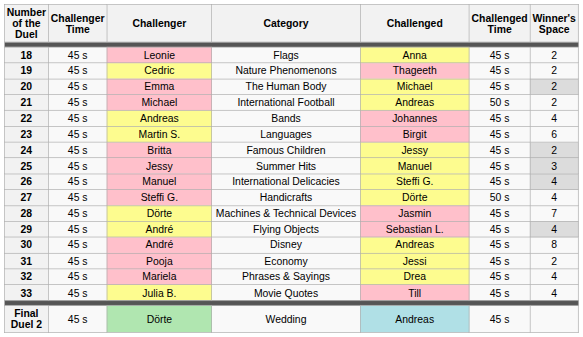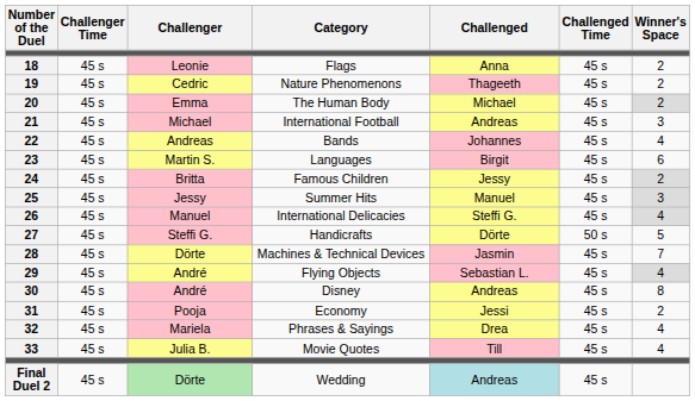 <table class="wikitable" style="text-align:center; line-height:17px; width:100%">
 <tr>
 <th rowspan="1" scope="col" style="width:02%">Number of the Duel</th>
 <th rowspan="1" scope="col" style="width:10%">Challenger Time</th>
 <th rowspan="1" scope="col" style="width:25%">Challenger</th>
 <th rowspan="1" scope="col" style="width:37%">Category</th>
 <th rowspan="1" scope="col" style="width:31%">Challenged</th>
 <th rowspan="1" scope="col" style="width:10%">Challenged Time</th>
 <th rowspan="1" scope="col" style="width:25%">Winner's Space</th>
 </tr>
 <tr>
 <td colspan="7" style="background:#555"></td>
 </tr>
 <tr>
 <th>18</th>
 <td>45 s</td>
 <td style="background:pink;">Leonie</td>
 <td>Flags</td>
 <td style="background:#fdfc8f;">Anna</td>
 <td>45 s</td>
 <td>2</td>
 </tr>
 <tr>
 <th>19</th>
 <td>45 s</td>
 <td style="background:#fdfc8f;">Cedric</td>
 <td>Nature Phenomenons</td>
 <td style="background:pink;">Thageeth</td>
 <td>45 s</td>
 <td>2</td>
 </tr>
 <tr>
 <th>20</th>
 <td>45 s</td>
 <td style="background:pink;">Emma</td>
 <td>The Human Body</td>
 <td style="background:#fdfc8f;">Michael</td>
 <td>45 s</td>
 <td style="background:#DCDCDC;">2</td>
 </tr>
 <tr>
 <th>21</th>
 <td>45 s</td>
 <td style="background:pink;">Michael</td>
 <td>International Football</td>
 <td style="background:#fdfc8f;">Andreas</td>
-<td>50 s</td>
-<td>2</td>
+<td>45 s</td>
+<td>3</td>
 </tr>
 <tr>
 <th>22</th>
 <td>45 s</td>
 <td style="background:#fdfc8f;">Andreas</td>
 <td>Bands</td>
 <td style="background:pink;">Johannes</td>
 <td>45 s</td>
 <td>4</td>
 </tr>
 <tr>
 <th>23</th>
 <td>45 s</td>
 <td style="background:#fdfc8f;">Martin S.</td>
 <td>Languages</td>
 <td style="background:pink;">Birgit</td>
 <td>45 s</td>
 <td>6</td>
 </tr>
 <tr>
 <th>24</th>
 <td>45 s</td>
 <td style="background:pink;">Britta</td>
 <td>Famous Children</td>
 <td style="background:#fdfc8f;">Jessy</td>
 <td>45 s</td>
 <td style="background:#DCDCDC;">2</td>
 </tr>
 <tr>
 <th>25</th>
 <td>45 s</td>
 <td style="background:pink;">Jessy</td>
 <td>Summer Hits</td>
 <td style="background:#fdfc8f;">Manuel</td>
 <td>45 s</td>
 <td style="background:#DCDCDC;">3</td>
 </tr>
 <tr>
 <th>26</th>
 <td>45 s</td>
 <td style="background:pink;">Manuel</td>
 <td>International Delicacies</td>
 <td style="background:#fdfc8f;">Steffi G.</td>
 <td>45 s</td>
 <td style="background:#DCDCDC;">4</td>
 </tr>
 <tr>
 <th>27</th>
 <td>45 s</td>
 <td style="background:pink;">Steffi G.</td>
 <td>Handicrafts</td>
 <td style="background:#fdfc8f;">Dörte</td>
 <td>50 s</td>
-<td>4</td>
+<td>5</td>
 </tr>
 <tr>
 <th>28</th>
 <td>45 s</td>
 <td style="background:#fdfc8f;">Dörte</td>
 <td>Machines & Technical Devices</td>
 <td style="background:pink;">Jasmin</td>
 <td>45 s</td>
 <td>7</td>
 </tr>
 <tr>
 <th>29</th>
 <td>45 s</td>
 <td style="background:#fdfc8f;">André</td>
 <td>Flying Objects</td>
 <td style="background:pink;">Sebastian L.</td>
 <td>45 s</td>
 <td style="background:#DCDCDC;">4</td>
 </tr>
 <tr>
 <th>30</th>
 <td>45 s</td>
 <td style="background:pink;">André</td>
 <td>Disney</td>
 <td style="background:#fdfc8f;">Andreas</td>
 <td>45 s</td>
 <td>8</td>
 </tr>
 <tr>
 <th>31</th>
 <td>45 s</td>
 <td style="background:pink;">Pooja</td>
 <td>Economy</td>
 <td style="background:#fdfc8f;">Jessi</td>
 <td>45 s</td>
 <td>2</td>
 </tr>
 <tr>
 <th>32</th>
 <td>45 s</td>
 <td style="background:pink;">Mariela</td>
 <td>Phrases & Sayings</td>
 <td style="background:#fdfc8f;">Drea</td>
 <td>45 s</td>
 <td>4</td>
 </tr>
 <tr>
 <th>33</th>
 <td>45 s</td>
 <td style="background:#fdfc8f;">Julia B.</td>
 <td>Movie Quotes</td>
 <td style="background:pink;">Till</td>
 <td>45 s</td>
 <td>4</td>
 </tr>
 <tr>
 <td colspan="7" style="background:#555"></td>
 </tr>
 <tr>
 <th>Final Duel 2</th>
 <td>45 s</td>
 <td style="background:#b0e6b0;">Dörte</td>
 <td>Wedding</td>
 <td style="background:#b0e0e6;">Andreas</td>
 <td>45 s</td>
 <td></td>
 </tr>
 </table>
